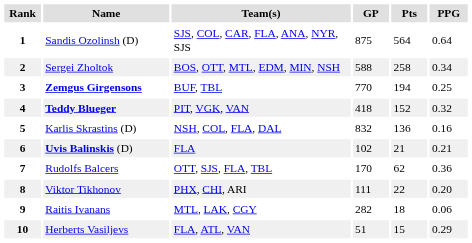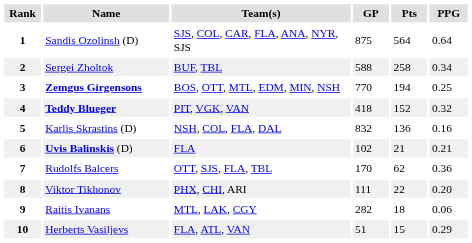 <table id="Table3" cellspacing="3" cellpadding="3" style="font-size:95%;">
 <tr style="text-align:center; background:#e0e0e0">
 <th style="width:3em;">Rank</th>
 <th style="width:13em;">Name</th>
 <th style="width:20em;">Team(s)</th>
 <th style="width:3.3em;">GP</th>
 <th style="width:3.3em;">Pts</th>
 <th style="width:3.3em;">PPG</th>
 </tr>
 <tr>
 <th>1</th>
 <td><a href='#'>Sandis Ozolinsh</a> (D)</td>
 <td><a href='#'>SJS</a>, <a href='#'>COL</a>, <a href='#'>CAR</a>, <a href='#'>FLA</a>, <a href='#'>ANA</a>, <a href='#'>NYR</a>, SJS</td>
 <td>875</td>
 <td>564</td>
 <td>0.64</td>
 </tr>
 <tr style="background:#f0f0f0;">
 <th>2</th>
 <td><a href='#'>Sergei Zholtok</a></td>
-<td><a href='#'>BOS</a>, <a href='#'>OTT</a>, <a href='#'>MTL</a>, <a href='#'>EDM</a>, <a href='#'>MIN</a>, <a href='#'>NSH</a></td>
+<td><a href='#'>BUF</a>, <a href='#'>TBL</a></td>
 <td>588</td>
 <td>258</td>
 <td>0.34</td>
 </tr>
 <tr>
 <th>3</th>
 <td><strong><a href='#'>Zemgus Girgensons</a></strong></td>
-<td><a href='#'>BUF</a>, <a href='#'>TBL</a></td>
+<td><a href='#'>BOS</a>, <a href='#'>OTT</a>, <a href='#'>MTL</a>, <a href='#'>EDM</a>, <a href='#'>MIN</a>, <a href='#'>NSH</a></td>
 <td>770</td>
 <td>194</td>
 <td>0.25</td>
 </tr>
 <tr style="background:#f0f0f0;">
 <th>4</th>
 <td><strong><a href='#'>Teddy Blueger</a></strong></td>
 <td><a href='#'>PIT</a>, <a href='#'>VGK</a>, <a href='#'>VAN</a></td>
 <td>418</td>
 <td>152</td>
 <td>0.32</td>
 </tr>
 <tr>
 <th>5</th>
 <td><a href='#'>Karlis Skrastins</a> (D)</td>
 <td><a href='#'>NSH</a>, <a href='#'>COL</a>, <a href='#'>FLA</a>, <a href='#'>DAL</a></td>
 <td>832</td>
 <td>136</td>
 <td>0.16</td>
 </tr>
 <tr style="background:#f0f0f0;">
 <th>6</th>
 <td><strong><a href='#'>Uvis Balinskis</a></strong> (D)</td>
 <td><a href='#'>FLA</a></td>
 <td>102</td>
 <td>21</td>
 <td>0.21</td>
 </tr>
 <tr>
 <th>7</th>
 <td><a href='#'>Rudolfs Balcers</a></td>
 <td><a href='#'>OTT</a>, <a href='#'>SJS</a>, <a href='#'>FLA</a>, <a href='#'>TBL</a></td>
 <td>170</td>
 <td>62</td>
 <td>0.36</td>
 </tr>
 <tr style="background:#f0f0f0;">
 <th>8</th>
 <td><a href='#'>Viktor Tikhonov</a></td>
 <td><a href='#'>PHX</a>, <a href='#'>CHI</a>, ARI</td>
 <td>111</td>
 <td>22</td>
 <td>0.20</td>
 </tr>
 <tr>
 <th>9</th>
 <td><a href='#'>Raitis Ivanans</a></td>
 <td><a href='#'>MTL</a>, <a href='#'>LAK</a>, <a href='#'>CGY</a></td>
 <td>282</td>
 <td>18</td>
 <td>0.06</td>
 </tr>
 <tr style="background:#f0f0f0;">
 <th>10</th>
 <td><a href='#'>Herberts Vasiljevs</a></td>
 <td><a href='#'>FLA</a>, <a href='#'>ATL</a>, <a href='#'>VAN</a></td>
 <td>51</td>
 <td>15</td>
 <td>0.29</td>
 </tr>
 </table>
